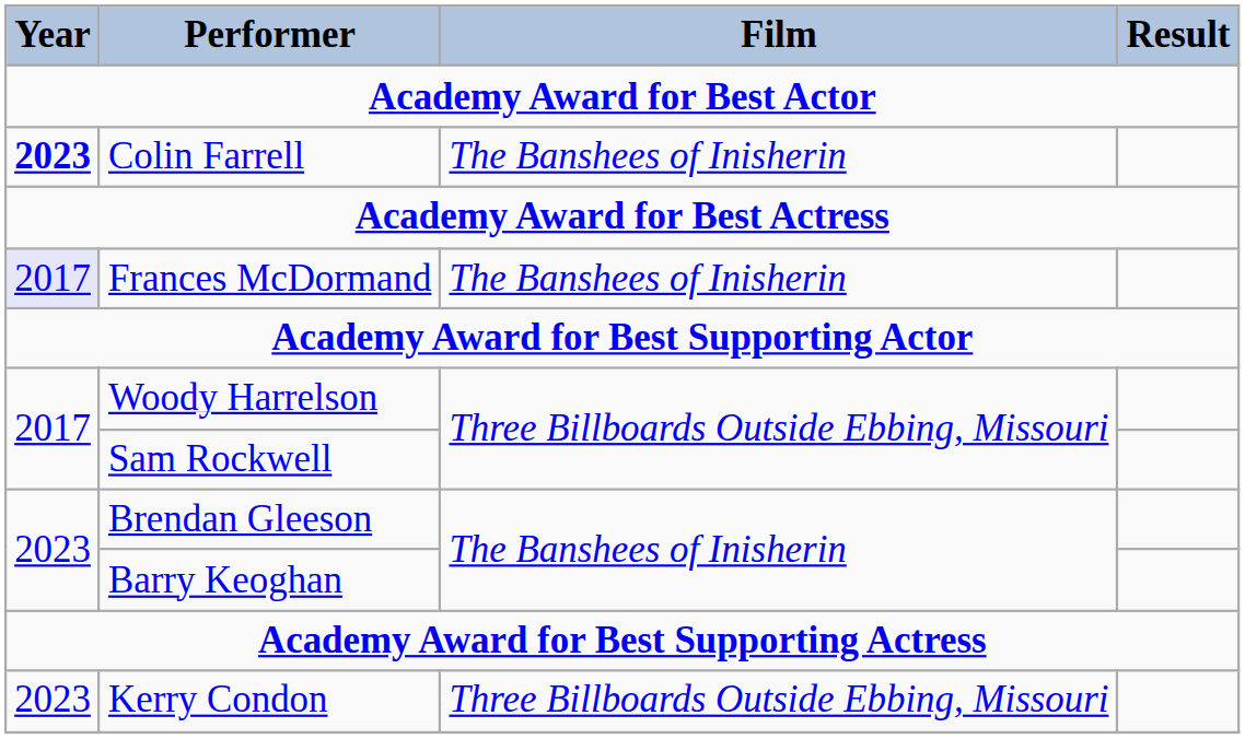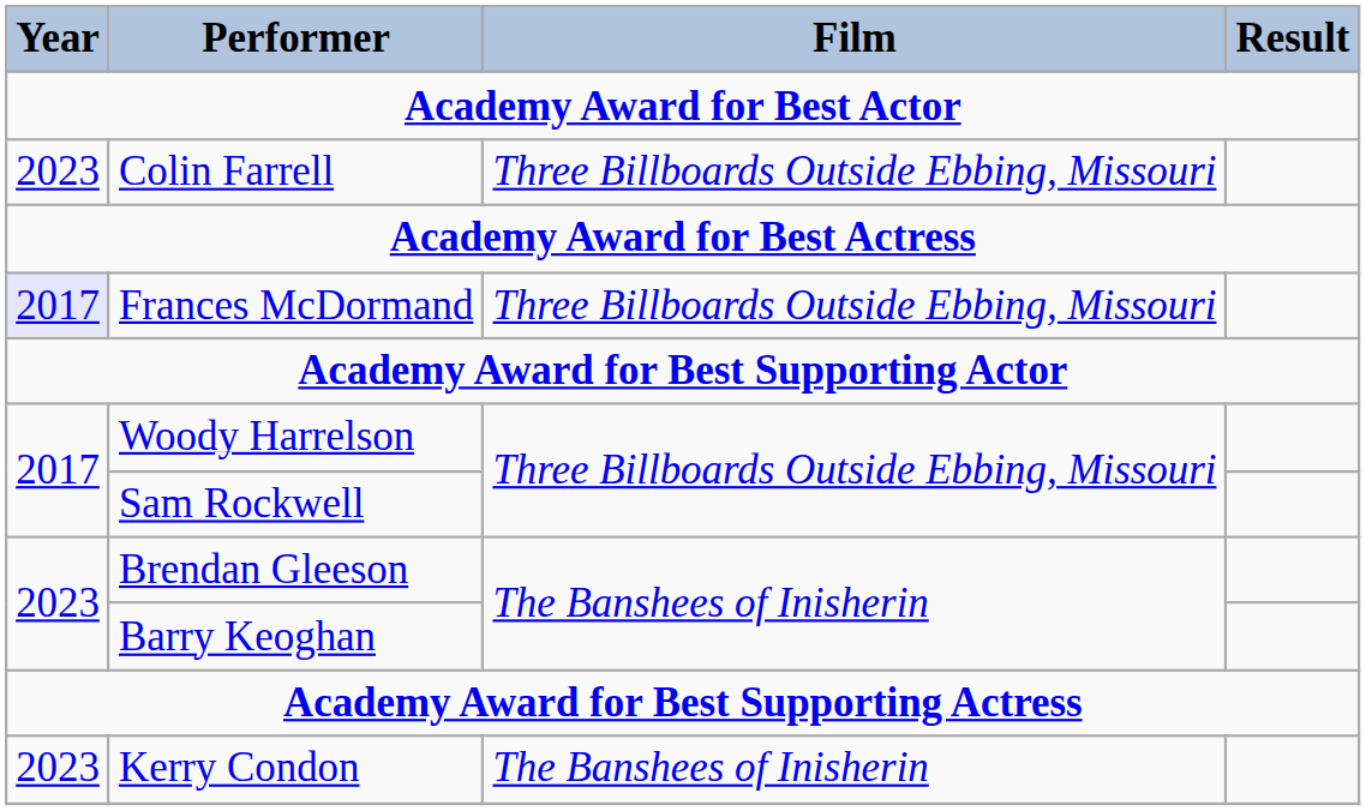 <table class="wikitable">
 <tr style="text-align:center;">
 <th style="background:#B0C4DE;">Year</th>
 <th style="background:#B0C4DE;">Performer</th>
 <th style="background:#B0C4DE;">Film</th>
 <th style="background:#B0C4DE;">Result</th>
 </tr>
 <tr>
 <td colspan="8" style="text-align:center;"><strong><a href='#'>Academy Award for Best Actor</a></strong></td>
 </tr>
 <tr>
-<td><strong><a href='#'>2023</a></strong></td>
+<td><a href='#'>2023</a></td>
 <td><a href='#'>Colin Farrell</a></td>
-<td><em><a href='#'>The Banshees of Inisherin</a></em></td>
+<td><em><a href='#'>Three Billboards Outside Ebbing, Missouri</a></em></td>
 <td></td>
 </tr>
 <tr>
 <td colspan="8" style="text-align:center;"><strong><a href='#'>Academy Award for Best Actress</a></strong></td>
 </tr>
 <tr>
 <td style="background: lavender;"><a href='#'>2017</a></td>
 <td><a href='#'>Frances McDormand</a></td>
-<td><em><a href='#'>The Banshees of Inisherin</a></em></td>
+<td><em><a href='#'>Three Billboards Outside Ebbing, Missouri</a></em></td>
 <td></td>
 </tr>
 <tr>
 <td colspan="8" style="text-align:center;"><strong><a href='#'>Academy Award for Best Supporting Actor</a></strong></td>
 </tr>
 <tr>
 <td rowspan="2" align="center"><a href='#'>2017</a></td>
 <td><a href='#'>Woody Harrelson</a></td>
 <td rowspan="2"><em><a href='#'>Three Billboards Outside Ebbing, Missouri</a></em></td>
 <td></td>
 </tr>
 <tr>
 <td><a href='#'>Sam Rockwell</a></td>
 <td></td>
 </tr>
 <tr>
 <td rowspan="2" align="center"><a href='#'>2023</a></td>
 <td><a href='#'>Brendan Gleeson</a></td>
 <td rowspan="2"><em><a href='#'>The Banshees of Inisherin</a></em></td>
 <td></td>
 </tr>
 <tr>
 <td><a href='#'>Barry Keoghan</a></td>
 <td></td>
 </tr>
 <tr>
 <td colspan="8" style="text-align:center;"><strong><a href='#'>Academy Award for Best Supporting Actress</a></strong></td>
 </tr>
 <tr>
 <td align="center"><a href='#'>2023</a></td>
 <td><a href='#'>Kerry Condon</a></td>
-<td><em><a href='#'>Three Billboards Outside Ebbing, Missouri</a></em></td>
+<td><em><a href='#'>The Banshees of Inisherin</a></em></td>
 <td></td>
 </tr>
 <tr>
 </tr>
 </table>
